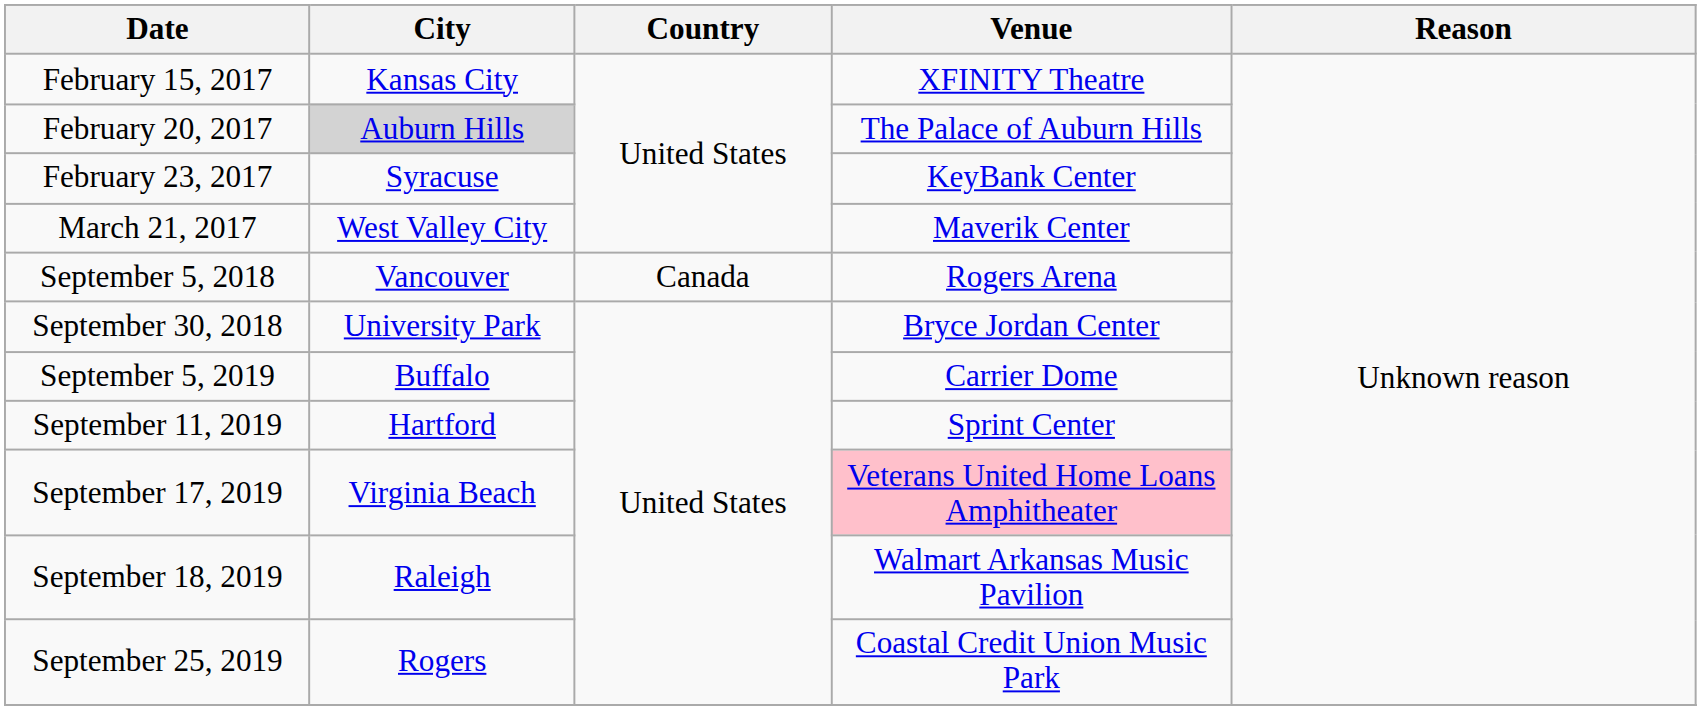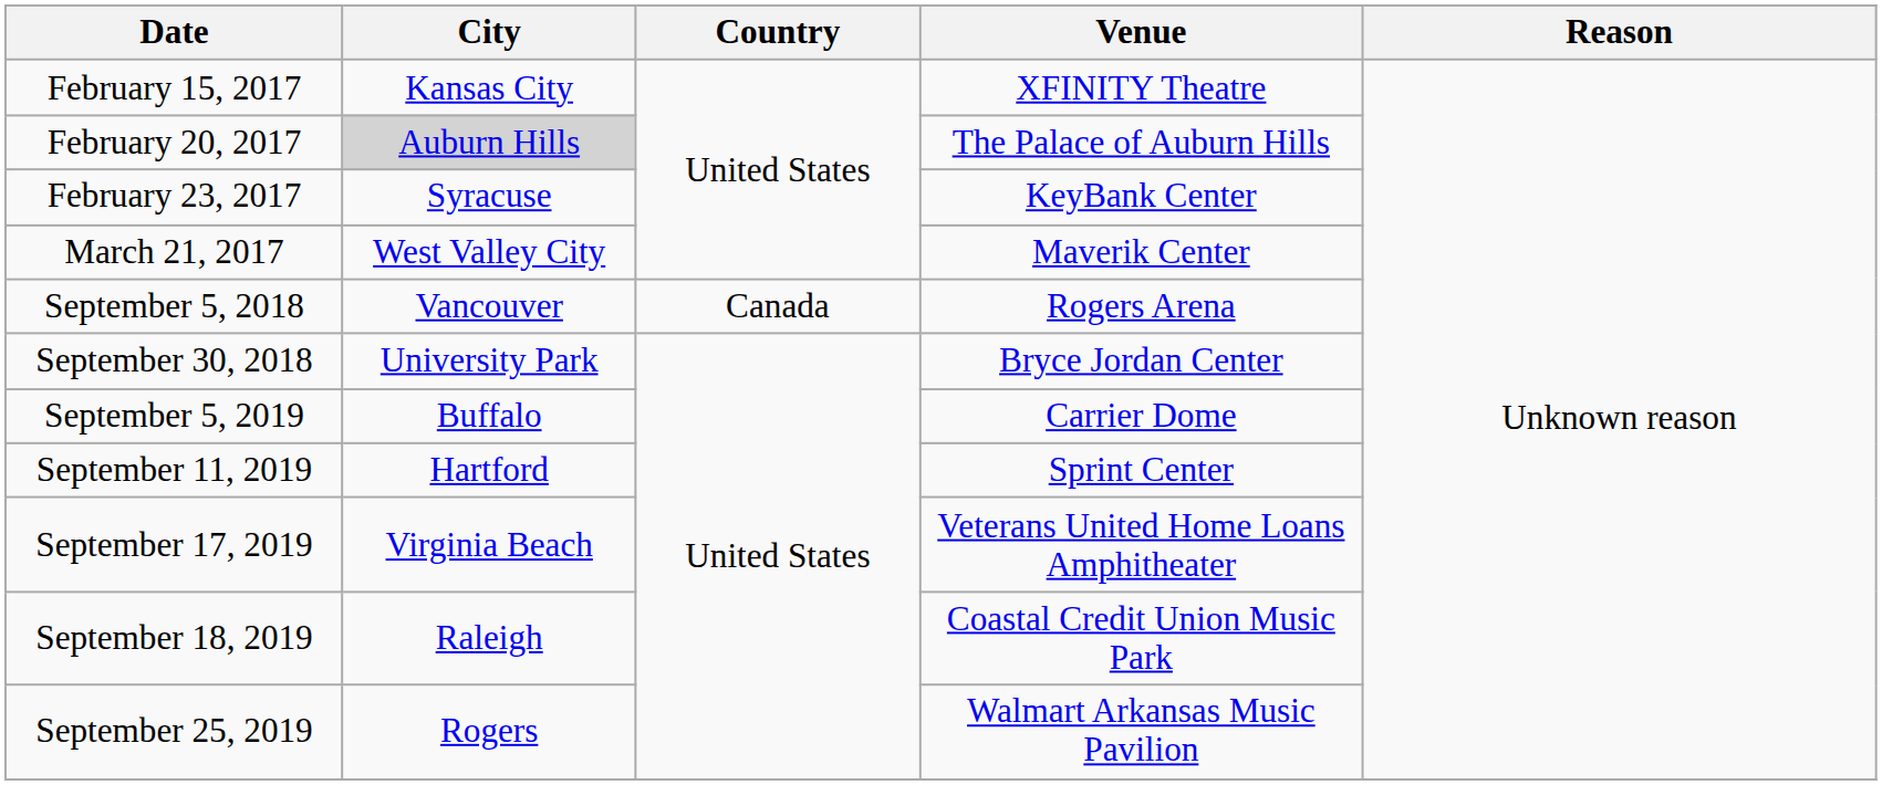 <table class="wikitable" style="text-align:center;">
 <tr>
 <th scope="col" style="width:12em;">Date</th>
 <th scope="col" style="width:10em;">City</th>
 <th scope="col" style="width:10em;">Country</th>
 <th scope="col" style="width:16em;">Venue</th>
 <th scope="col" style="width:20em;">Reason</th>
 </tr>
 <tr>
 <td>February 15, 2017</td>
 <td><a href='#'>Kansas City</a></td>
 <td rowspan="4">United States</td>
 <td><a href='#'>XFINITY Theatre</a></td>
 <td rowspan="11">Unknown reason</td>
 </tr>
 <tr>
 <td>February 20, 2017</td>
 <td style="background: lightgrey;"><a href='#'>Auburn Hills</a></td>
 <td><a href='#'>The Palace of Auburn Hills</a></td>
 </tr>
 <tr>
 <td>February 23, 2017</td>
 <td><a href='#'>Syracuse</a></td>
 <td><a href='#'>KeyBank Center</a></td>
 </tr>
 <tr>
 <td>March 21, 2017</td>
 <td><a href='#'>West Valley City</a></td>
 <td><a href='#'>Maverik Center</a></td>
 </tr>
 <tr>
 <td>September 5, 2018</td>
 <td><a href='#'>Vancouver</a></td>
 <td>Canada</td>
 <td><a href='#'>Rogers Arena</a></td>
 </tr>
 <tr>
 <td>September 30, 2018</td>
 <td><a href='#'>University Park</a></td>
 <td rowspan="6">United States</td>
 <td><a href='#'>Bryce Jordan Center</a></td>
 </tr>
 <tr>
 <td>September 5, 2019</td>
 <td><a href='#'>Buffalo</a></td>
 <td><a href='#'>Carrier Dome</a></td>
 </tr>
 <tr>
 <td>September 11, 2019</td>
 <td><a href='#'>Hartford</a></td>
 <td><a href='#'>Sprint Center</a></td>
 </tr>
 <tr>
 <td>September 17, 2019</td>
 <td><a href='#'>Virginia Beach</a></td>
-<td style="background: pink;"><a href='#'>Veterans United Home Loans Amphitheater</a></td>
+<td><a href='#'>Veterans United Home Loans Amphitheater</a></td>
 </tr>
 <tr>
 <td>September 18, 2019</td>
 <td><a href='#'>Raleigh</a></td>
-<td><a href='#'>Walmart Arkansas Music Pavilion</a></td>
+<td><a href='#'>Coastal Credit Union Music Park</a></td>
 </tr>
 <tr>
 <td>September 25, 2019</td>
 <td><a href='#'>Rogers</a></td>
-<td><a href='#'>Coastal Credit Union Music Park</a></td>
+<td><a href='#'>Walmart Arkansas Music Pavilion</a></td>
 </tr>
 <tr>
 </tr>
 </table>
